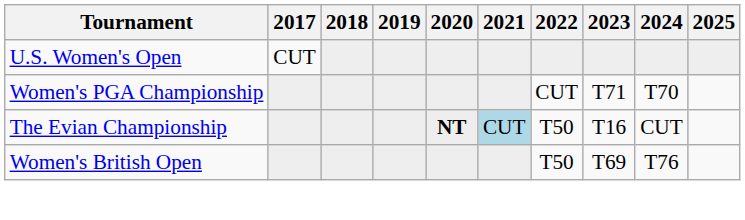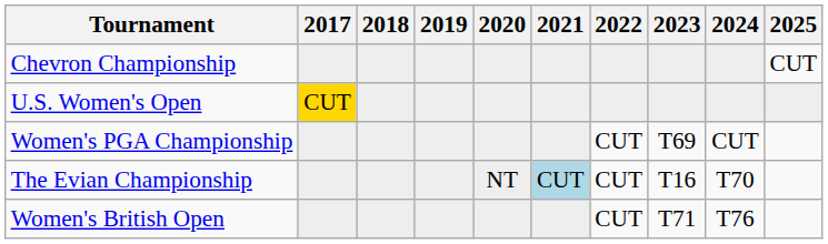 <table class="wikitable" style="font-size:95%;text-align:center;">
 <tr>
 <th>Tournament</th>
 <th>2017</th>
 <th>2018</th>
 <th>2019</th>
 <th>2020</th>
 <th>2021</th>
 <th>2022</th>
 <th>2023</th>
 <th>2024</th>
 <th>2025</th>
 </tr>
 <tr>
+<td align=left><a href='#'>Chevron Championship</a></td>
+<td style="background:#eeeeee;"></td>
+<td style="background:#eeeeee;"></td>
+<td style="background:#eeeeee;"></td>
+<td style="background:#eeeeee;"></td>
+<td style="background:#eeeeee;"></td>
+<td style="background:#eeeeee;"></td>
+<td style="background:#eeeeee;"></td>
+<td style="background:#eeeeee;"></td>
+<td>CUT</td>
+</tr>
+<tr>
 <td align=left><a href='#'>U.S. Women's Open</a></td>
-<td>CUT</td>
+<td style="background: gold;">CUT</td>
 <td style="background:#eeeeee;"></td>
 <td style="background:#eeeeee;"></td>
 <td style="background:#eeeeee;"></td>
 <td style="background:#eeeeee;"></td>
 <td style="background:#eeeeee;"></td>
 <td style="background:#eeeeee;"></td>
 <td style="background:#eeeeee;"></td>
 <td style="background:#eeeeee;"></td>
 </tr>
 <tr>
 <td align=left><a href='#'>Women's PGA Championship</a></td>
 <td style="background:#eeeeee;"></td>
 <td style="background:#eeeeee;"></td>
 <td style="background:#eeeeee;"></td>
 <td style="background:#eeeeee;"></td>
 <td style="background:#eeeeee;"></td>
 <td>CUT</td>
-<td>T71</td>
-<td>T70</td>
+<td>T69</td>
+<td>CUT</td>
 <td></td>
 </tr>
 <tr>
 <td align=left><a href='#'>The Evian Championship</a></td>
 <td style="background:#eeeeee;"></td>
 <td style="background:#eeeeee;"></td>
 <td style="background:#eeeeee;"></td>
-<td style="background:#eeeeee;"><strong>NT</strong></td>
+<td style="background:#eeeeee;">NT</td>
 <td style="background: lightblue;">CUT</td>
-<td>T50</td>
+<td>CUT</td>
 <td>T16</td>
-<td>CUT</td>
+<td>T70</td>
 <td></td>
 </tr>
 <tr>
 <td align=left><a href='#'>Women's British Open</a></td>
 <td style="background:#eeeeee;"></td>
 <td style="background:#eeeeee;"></td>
 <td style="background:#eeeeee;"></td>
 <td style="background:#eeeeee;"></td>
 <td style="background:#eeeeee;"></td>
-<td>T50</td>
-<td>T69</td>
+<td>CUT</td>
+<td>T71</td>
 <td>T76</td>
 <td></td>
 </tr>
 </table>
